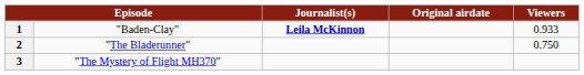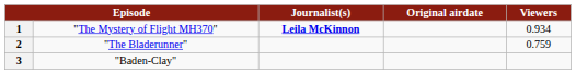 <table class="wikitable"  style="text-align:center; line-height:16px; width:65%;">
 <tr>
 <th style="background:#8b1c10; color:white;" colspan="2">Episode</th>
 <th style="background:#8b1c10; color:white;">Journalist(s)</th>
 <th style="background:#8b1c10; color:white;">Original airdate</th>
 <th style="background:#8b1c10; color:white;">Viewers<br><small></small></th>
 </tr>
 <tr>
 <th style="width:05%;">1</th>
-<td>"Baden-Clay"</td>
+<td>"<a href='#'>The Mystery of Flight MH370</a>"</td>
 <td><strong><a href='#'>Leila McKinnon</a></strong></td>
 <td></td>
-<td>0.933</td>
+<td>0.934</td>
 </tr>
 <tr>
 <th style="width:05%;">2</th>
 <td>"<a href='#'>The Bladerunner</a>"</td>
 <td></td>
 <td></td>
-<td>0.750</td>
+<td>0.759</td>
 </tr>
 <tr>
 <th style="width:05%;">3</th>
-<td>"<a href='#'>The Mystery of Flight MH370</a>"</td>
+<td>"Baden-Clay"</td>
 <td></td>
 <td></td>
 <td></td>
 </tr>
 </table>
